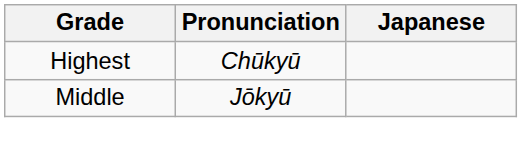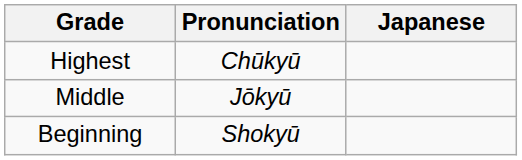 <table class="wikitable">
 <tr>
 <th width=33%>Grade</th>
 <th width=33%>Pronunciation</th>
 <th width=33%>Japanese</th>
 </tr>
 <tr align=center>
 <td>Highest</td>
 <td><em>Chūkyū</em></td>
 <td></td>
 </tr>
 <tr align=center>
 <td>Middle</td>
 <td><em>Jōkyū</em></td>
 <td></td>
 </tr>
+<tr align=center>
+<td>Beginning</td>
+<td><em>Shokyū</em></td>
+<td></td>
+</tr>
 </table>
